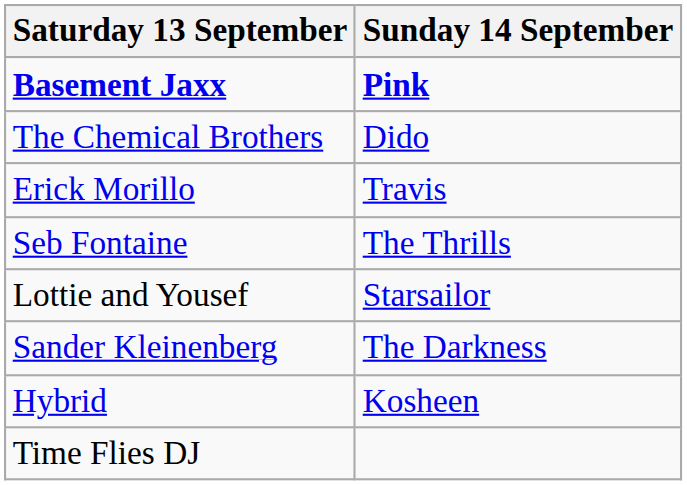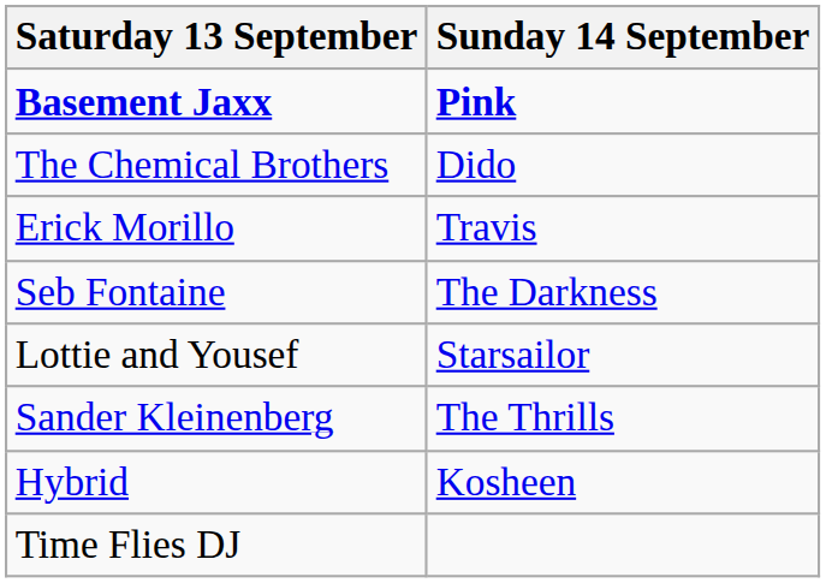 <table class="wikitable">
 <tr>
 <th>Saturday 13 September</th>
 <th>Sunday 14 September</th>
 </tr>
 <tr>
 <td><strong><a href='#'>Basement Jaxx</a></strong></td>
 <td><strong><a href='#'>Pink</a></strong></td>
 </tr>
 <tr>
 <td><a href='#'>The Chemical Brothers</a></td>
 <td><a href='#'>Dido</a></td>
 </tr>
 <tr>
 <td><a href='#'>Erick Morillo</a></td>
 <td><a href='#'>Travis</a></td>
 </tr>
 <tr>
 <td><a href='#'>Seb Fontaine</a></td>
-<td><a href='#'>The Thrills</a></td>
+<td><a href='#'>The Darkness</a></td>
 </tr>
 <tr>
 <td>Lottie and Yousef</td>
 <td><a href='#'>Starsailor</a></td>
 </tr>
 <tr>
 <td><a href='#'>Sander Kleinenberg</a></td>
-<td><a href='#'>The Darkness</a></td>
+<td><a href='#'>The Thrills</a></td>
 </tr>
 <tr>
 <td><a href='#'>Hybrid</a></td>
 <td><a href='#'>Kosheen</a></td>
 </tr>
 <tr>
 <td>Time Flies DJ</td>
 <td></td>
 </tr>
 </table>
